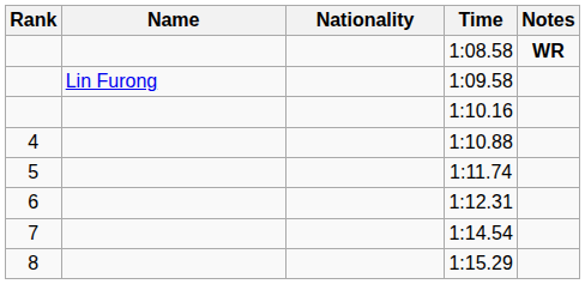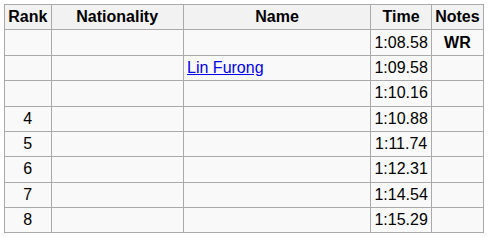 <table class="wikitable sortable" style="text-align:center">
 <tr>
 <th>Rank</th>
+<th style="width:125px">Nationality</th>
 <th style="width:180px">Name</th>
-<th style="width:125px">Nationality</th>
 <th>Time</th>
 <th>Notes</th>
 </tr>
 <tr>
 <td></td>
 <td style="text-align:left;"></td>
 <td style="text-align:left;"></td>
 <td>1:08.58</td>
 <td><strong>WR</strong></td>
 </tr>
 <tr>
 <td></td>
+<td style="text-align:left;"></td>
 <td style="text-align:left;"><a href='#'>Lin Furong</a></td>
-<td style="text-align:left;"></td>
 <td>1:09.58</td>
 <td></td>
 </tr>
 <tr>
 <td></td>
 <td style="text-align:left;"></td>
 <td style="text-align:left;"></td>
 <td>1:10.16</td>
 <td></td>
 </tr>
 <tr>
 <td>4</td>
 <td style="text-align:left;"></td>
 <td style="text-align:left;"></td>
 <td>1:10.88</td>
 <td></td>
 </tr>
 <tr>
 <td>5</td>
 <td style="text-align:left;"></td>
 <td style="text-align:left;"></td>
 <td>1:11.74</td>
 <td></td>
 </tr>
 <tr>
 <td>6</td>
 <td style="text-align:left;"></td>
 <td style="text-align:left;"></td>
 <td>1:12.31</td>
 <td></td>
 </tr>
 <tr>
 <td>7</td>
 <td style="text-align:left;"></td>
 <td style="text-align:left;"></td>
 <td>1:14.54</td>
 <td></td>
 </tr>
 <tr>
 <td>8</td>
 <td style="text-align:left;"></td>
 <td style="text-align:left;"></td>
 <td>1:15.29</td>
 <td></td>
 </tr>
 </table>
